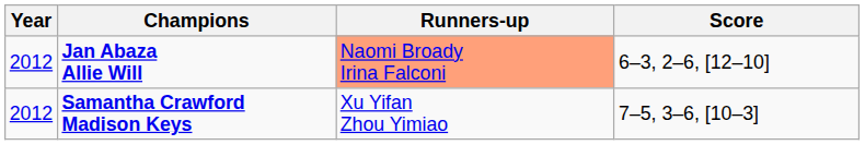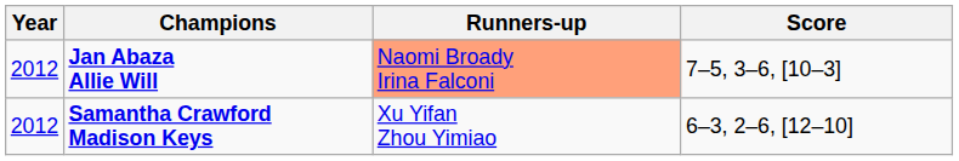 <table class="wikitable" style="font-size:90%">
 <tr>
 <th>Year</th>
 <th width="200">Champions</th>
 <th width="200">Runners-up</th>
 <th width="175">Score</th>
 </tr>
 <tr>
 <td><a href='#'>2012</a></td>
 <td> <strong><a href='#'>Jan Abaza</a></strong> <br>  <strong><a href='#'>Allie Will</a></strong></td>
 <td style="background: lightsalmon;"> <a href='#'>Naomi Broady</a> <br>  <a href='#'>Irina Falconi</a></td>
-<td>6–3, 2–6, [12–10]</td>
+<td>7–5, 3–6, [10–3]</td>
 </tr>
 <tr>
 <td><a href='#'>2012</a></td>
 <td> <strong><a href='#'>Samantha Crawford</a></strong> <br>  <strong><a href='#'>Madison Keys</a></strong></td>
 <td> <a href='#'>Xu Yifan</a> <br>  <a href='#'>Zhou Yimiao</a></td>
-<td>7–5, 3–6, [10–3]</td>
+<td>6–3, 2–6, [12–10]</td>
 </tr>
 </table>
